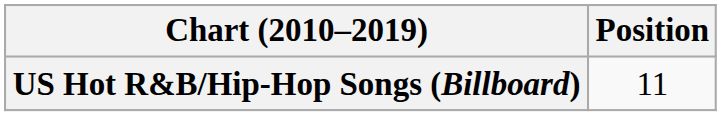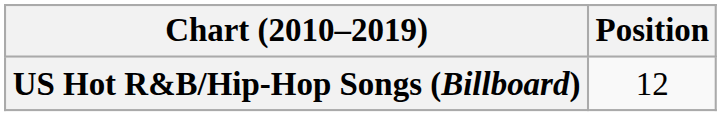 <table class="wikitable plainrowheaders" style="text-align:center">
 <tr>
 <th scope="col">Chart (2010–2019)</th>
 <th scope="col">Position</th>
 </tr>
 <tr>
 <th scope="row">US Hot R&B/Hip-Hop Songs (<em>Billboard</em>)</th>
-<td>11</td>
+<td>12</td>
 </tr>
 </table>
